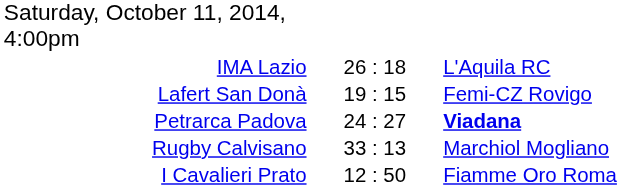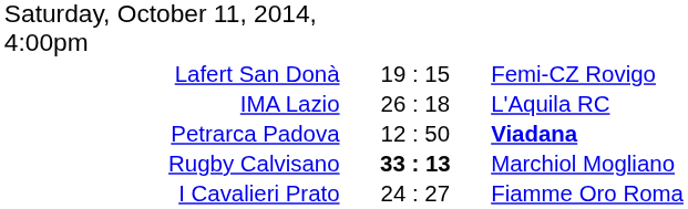 <table style="width:70%;" cellspacing="1">
 <tr>
 <th width=35%></th>
 <th width=15%></th>
 <th></th>
 </tr>
 <tr>
 <td>Saturday, October 11, 2014, 4:00pm</td>
 </tr>
 <tr style=font-size:90%>
+<td align=right><a href='#'>Lafert San Donà</a></td>
+<td align=center>19 : 15</td>
+<td><a href='#'>Femi-CZ Rovigo</a></td>
+</tr>
+<tr style=font-size:90%>
 <td align=right><a href='#'>IMA Lazio</a></td>
 <td align=center>26 : 18</td>
 <td><a href='#'>L'Aquila RC</a></td>
 </tr>
 <tr style=font-size:90%>
-<td align=right><a href='#'>Lafert San Donà</a></td>
-<td align=center>19 : 15</td>
-<td><a href='#'>Femi-CZ Rovigo</a></td>
-</tr>
-<tr style=font-size:90%>
 <td align=right><a href='#'>Petrarca Padova</a></td>
-<td align=center>24 : 27</td>
+<td align=center>12 : 50</td>
 <td><strong><a href='#'>Viadana</a></strong></td>
 </tr>
 <tr style=font-size:90%>
 <td align=right><a href='#'>Rugby Calvisano</a></td>
-<td align=center>33 : 13</td>
+<td align=center><strong>33 : 13</strong></td>
 <td><a href='#'>Marchiol Mogliano</a></td>
 </tr>
 <tr style=font-size:90%>
 <td align=right><a href='#'>I Cavalieri Prato</a></td>
-<td align=center>12 : 50</td>
+<td align=center>24 : 27</td>
 <td><a href='#'>Fiamme Oro Roma</a></td>
 </tr>
 </table>
